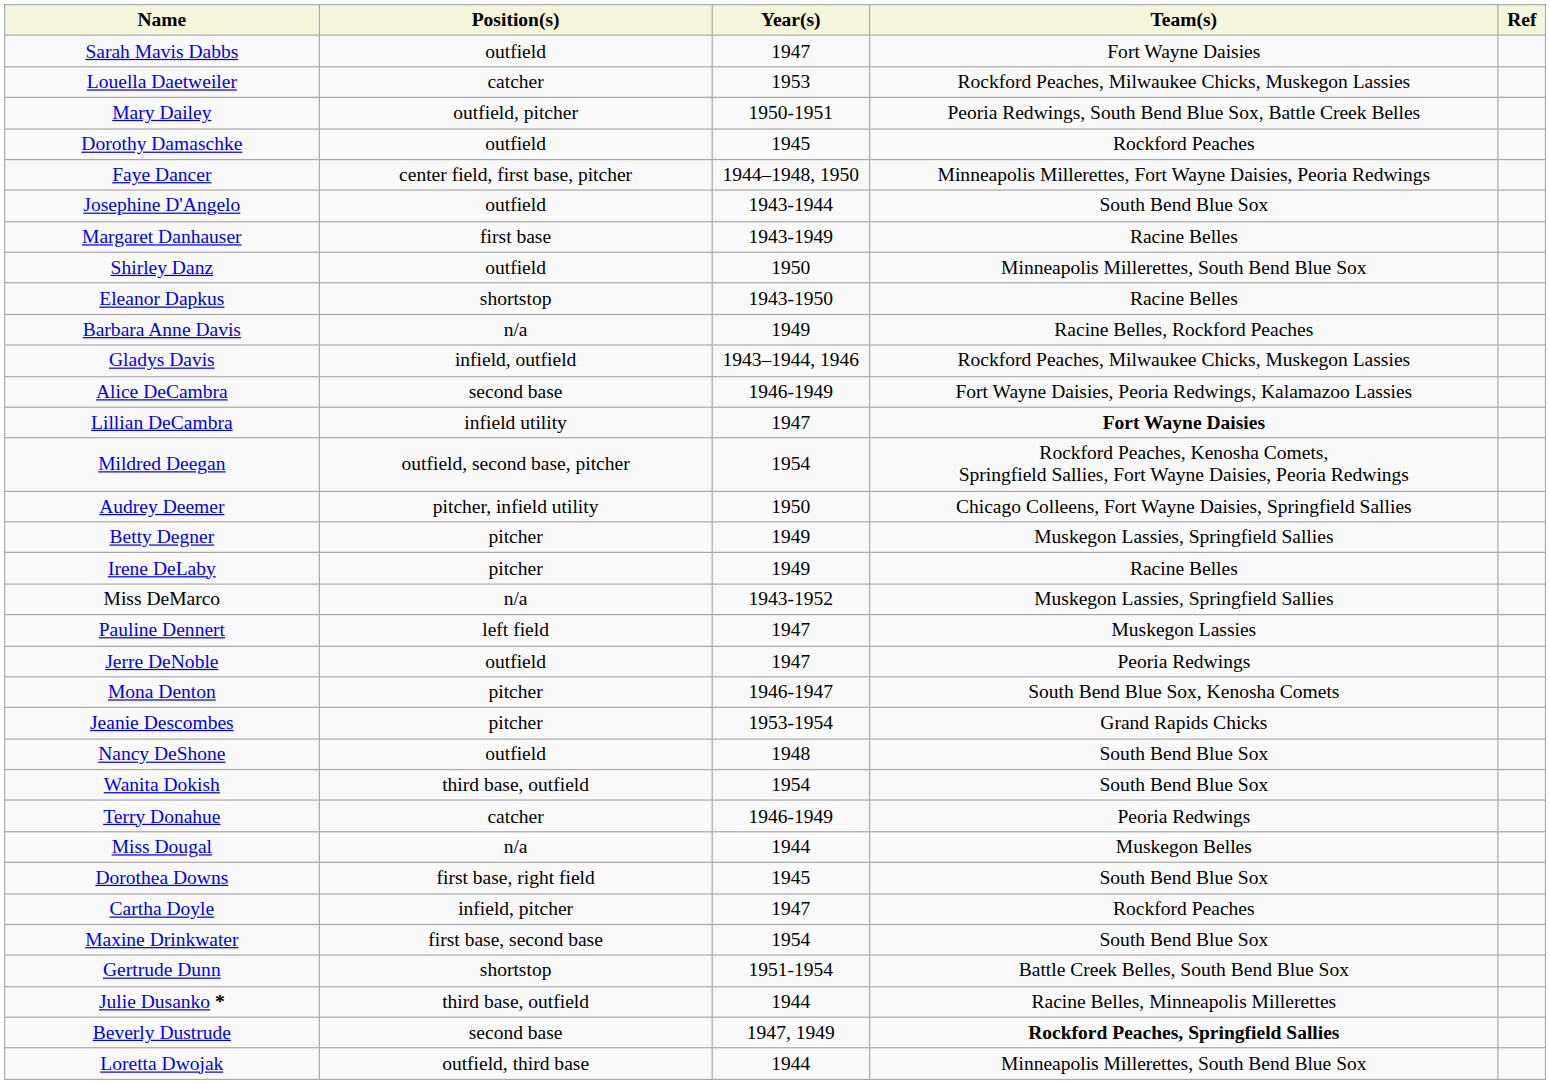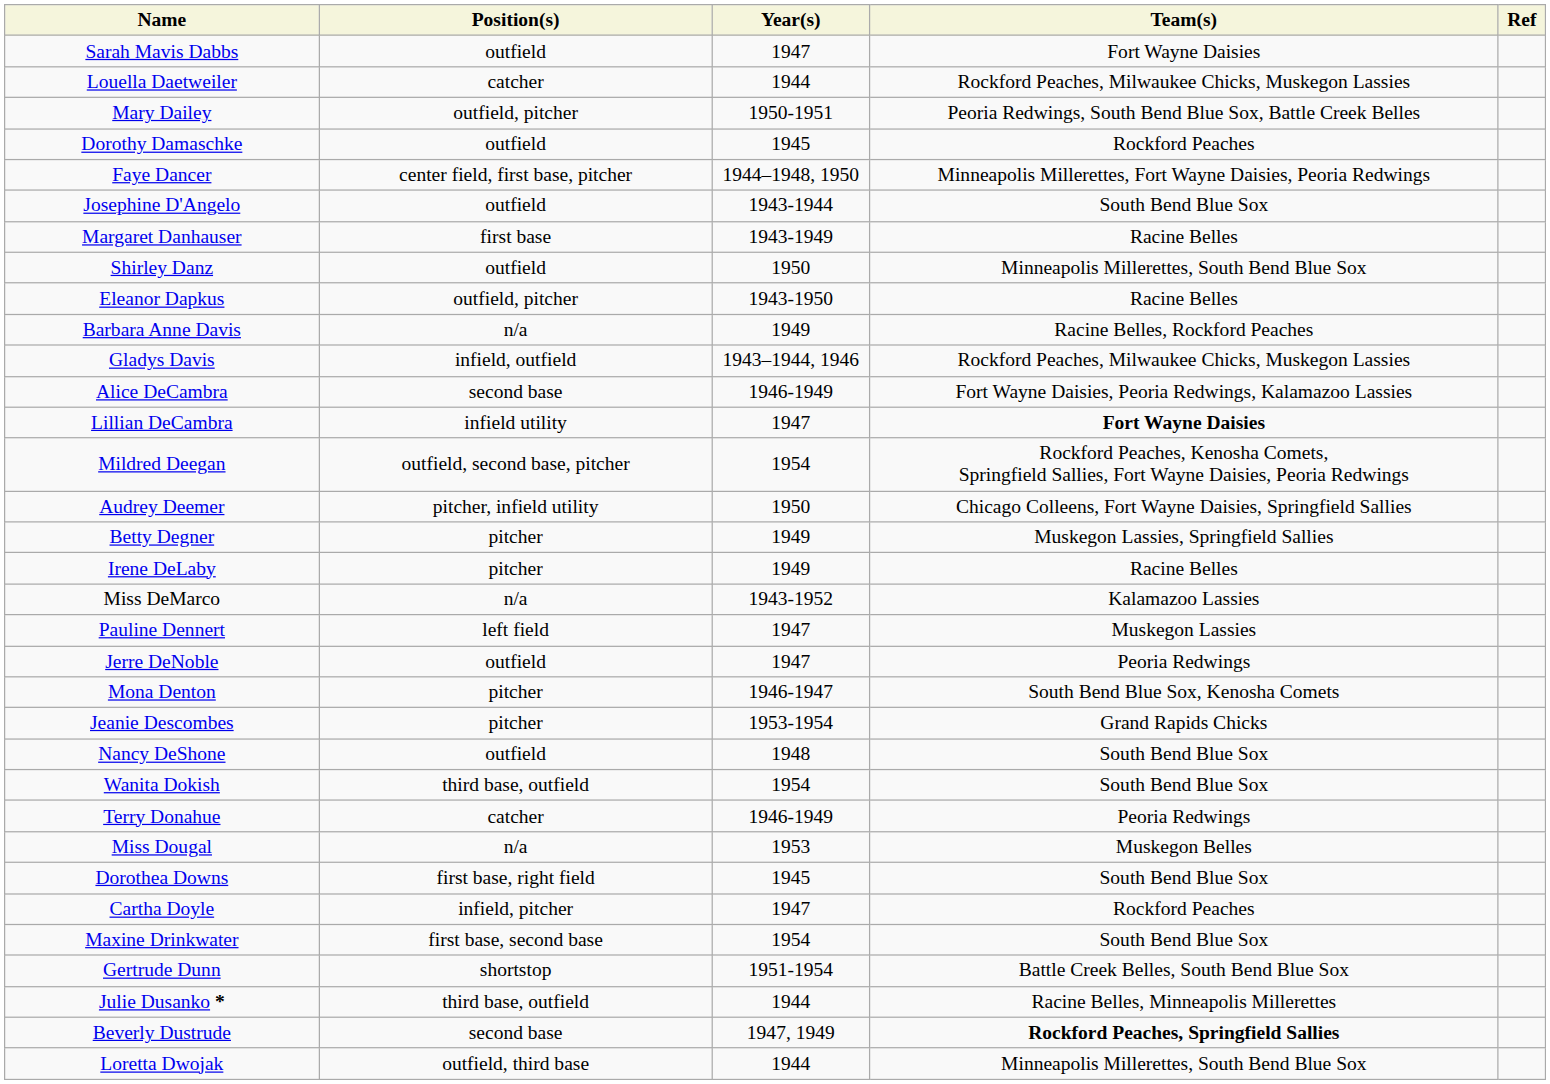 <table class="wikitable" style="width: 100%">
 <tr>
 <th style="background:#F5F5DC;" width=20%>Name</th>
 <th width=25% style="background:#F5F5DC;">Position(s)</th>
 <th width=10% style="background:#F5F5DC;">Year(s)</th>
 <th width=40% style="background:#F5F5DC;">Team(s)</th>
 <th width=3% style="background:#F5F5DC;">Ref</th>
 </tr>
 <tr align=center>
 <td><a href='#'>Sarah Mavis Dabbs</a></td>
 <td>outfield</td>
 <td>1947</td>
 <td>Fort Wayne Daisies</td>
 <td></td>
 </tr>
 <tr align=center>
 <td><a href='#'>Louella Daetweiler</a></td>
 <td>catcher</td>
-<td>1953</td>
+<td>1944</td>
 <td>Rockford Peaches, Milwaukee Chicks, Muskegon Lassies</td>
 <td></td>
 </tr>
 <tr align=center>
 <td><a href='#'>Mary Dailey</a></td>
 <td>outfield, pitcher</td>
 <td>1950-1951</td>
 <td>Peoria Redwings, South Bend Blue Sox, Battle Creek Belles</td>
 <td></td>
 </tr>
 <tr align=center>
 <td> <a href='#'>Dorothy Damaschke</a> </td>
 <td>outfield</td>
 <td>1945</td>
 <td>Rockford Peaches</td>
 <td></td>
 </tr>
 <tr align=center>
 <td><a href='#'>Faye Dancer</a></td>
 <td>center field, first base, pitcher</td>
 <td>1944–1948, 1950</td>
 <td>Minneapolis Millerettes, Fort Wayne Daisies, Peoria Redwings</td>
 <td></td>
 </tr>
 <tr align=center>
 <td><a href='#'>Josephine D'Angelo</a></td>
 <td>outfield</td>
 <td>1943-1944</td>
 <td>South Bend Blue Sox</td>
 <td></td>
 </tr>
 <tr align=center>
 <td><a href='#'>Margaret Danhauser</a></td>
 <td>first base</td>
 <td>1943-1949</td>
 <td>Racine Belles</td>
 <td></td>
 </tr>
 <tr align=center>
 <td><a href='#'>Shirley Danz</a></td>
 <td>outfield</td>
 <td>1950</td>
 <td>Minneapolis Millerettes, South Bend Blue Sox</td>
 <td></td>
 </tr>
 <tr align=center>
 <td><a href='#'>Eleanor Dapkus</a></td>
-<td>shortstop</td>
+<td>outfield, pitcher</td>
 <td>1943-1950</td>
 <td>Racine Belles</td>
 <td></td>
 </tr>
 <tr align=center>
 <td><a href='#'>Barbara Anne Davis</a></td>
 <td>n/a</td>
 <td>1949</td>
 <td>Racine Belles, Rockford Peaches</td>
 <td></td>
 </tr>
 <tr align=center>
 <td><a href='#'>Gladys Davis</a></td>
 <td>infield, outfield</td>
 <td>1943–1944, 1946</td>
 <td>Rockford Peaches, Milwaukee Chicks, Muskegon Lassies</td>
 <td></td>
 </tr>
 <tr align=center>
 <td><a href='#'>Alice DeCambra</a></td>
 <td>second base</td>
 <td>1946-1949</td>
 <td>Fort Wayne Daisies,  Peoria Redwings, Kalamazoo Lassies</td>
 <td></td>
 </tr>
 <tr align=center>
 <td><a href='#'>Lillian DeCambra</a></td>
 <td>infield utility</td>
 <td>1947</td>
 <td><strong>Fort Wayne Daisies</strong></td>
 <td></td>
 </tr>
 <tr align=center>
 <td><a href='#'>Mildred Deegan</a></td>
 <td>outfield, second base, pitcher</td>
 <td>1954</td>
 <td>Rockford Peaches, Kenosha Comets,<br>Springfield Sallies, Fort Wayne Daisies, Peoria Redwings</td>
 <td></td>
 </tr>
 <tr align=center>
 <td><a href='#'>Audrey Deemer</a></td>
 <td>pitcher, infield utility</td>
 <td>1950</td>
 <td>Chicago Colleens, Fort Wayne Daisies, Springfield Sallies</td>
 <td></td>
 </tr>
 <tr align=center>
 <td><a href='#'>Betty Degner</a></td>
 <td>pitcher</td>
 <td>1949</td>
 <td>Muskegon Lassies, Springfield Sallies</td>
 <td></td>
 </tr>
 <tr align=center>
 <td><a href='#'>Irene DeLaby</a></td>
 <td>pitcher</td>
 <td>1949</td>
 <td>Racine Belles</td>
 <td></td>
 </tr>
 <tr align=center>
 <td>Miss DeMarco</td>
 <td>n/a</td>
 <td>1943-1952</td>
-<td>Muskegon Lassies, Springfield Sallies</td>
+<td>Kalamazoo Lassies</td>
 <td></td>
 </tr>
 <tr align=center>
 <td><a href='#'>Pauline Dennert</a></td>
 <td>left field</td>
 <td>1947</td>
 <td>Muskegon Lassies</td>
 <td></td>
 </tr>
 <tr align=center>
 <td><a href='#'>Jerre DeNoble</a></td>
 <td>outfield</td>
 <td>1947</td>
 <td>Peoria Redwings</td>
 <td></td>
 </tr>
 <tr align=center>
 <td><a href='#'>Mona Denton</a></td>
 <td>pitcher</td>
 <td>1946-1947</td>
 <td>South Bend Blue Sox, Kenosha Comets</td>
 <td></td>
 </tr>
 <tr align=center>
 <td><a href='#'>Jeanie Descombes</a></td>
 <td>pitcher</td>
 <td>1953-1954</td>
 <td>Grand Rapids Chicks</td>
 <td></td>
 </tr>
 <tr align=center>
 <td><a href='#'>Nancy DeShone</a></td>
 <td>outfield</td>
 <td>1948</td>
 <td>South Bend Blue Sox</td>
 <td></td>
 </tr>
 <tr align=center>
 <td><a href='#'>Wanita Dokish</a></td>
 <td>third base, outfield</td>
 <td>1954</td>
 <td>South Bend Blue Sox</td>
 <td></td>
 </tr>
 <tr align=center>
 <td><a href='#'>Terry Donahue</a></td>
 <td>catcher</td>
 <td>1946-1949</td>
 <td>Peoria Redwings</td>
 <td></td>
 </tr>
 <tr align=center>
 <td><a href='#'>Miss Dougal</a></td>
 <td>n/a</td>
-<td>1944</td>
+<td>1953</td>
 <td>Muskegon Belles</td>
 <td></td>
 </tr>
 <tr align=center>
 <td><a href='#'>Dorothea Downs</a></td>
 <td>first base, right field</td>
 <td>1945</td>
 <td>South Bend Blue Sox</td>
 <td></td>
 </tr>
 <tr align=center>
 <td><a href='#'>Cartha Doyle</a></td>
 <td>infield, pitcher</td>
 <td>1947</td>
 <td>Rockford Peaches</td>
 <td></td>
 </tr>
 <tr align=center>
 <td><a href='#'>Maxine Drinkwater</a></td>
 <td>first base, second base</td>
 <td>1954</td>
 <td>South Bend Blue Sox</td>
 <td></td>
 </tr>
 <tr align=center>
 <td><a href='#'>Gertrude Dunn</a></td>
 <td>shortstop</td>
 <td>1951-1954</td>
 <td>Battle Creek Belles, South Bend Blue Sox</td>
 <td></td>
 </tr>
 <tr align=center>
 <td><a href='#'>Julie Dusanko</a> <strong>*</strong></td>
 <td>third base, outfield</td>
 <td>1944</td>
 <td>Racine Belles, Minneapolis Millerettes</td>
 <td></td>
 </tr>
 <tr align=center>
 <td><a href='#'>Beverly Dustrude</a></td>
 <td>second base</td>
 <td>1947, 1949</td>
 <td><strong>Rockford Peaches, Springfield Sallies</strong></td>
 <td></td>
 </tr>
 <tr align=center>
 <td><a href='#'>Loretta Dwojak</a></td>
 <td>outfield, third base</td>
 <td>1944</td>
 <td>Minneapolis Millerettes, South Bend Blue Sox</td>
 <td></td>
 </tr>
 </table>
